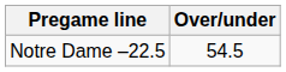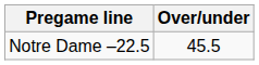 <table class="wikitable">
 <tr align="center">
 <th style=>Pregame line</th>
 <th style=>Over/under</th>
 </tr>
 <tr align="center">
 <td>Notre Dame –22.5</td>
-<td>54.5</td>
+<td>45.5</td>
 </tr>
 </table>
